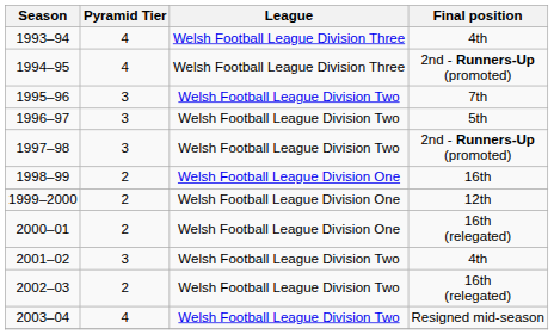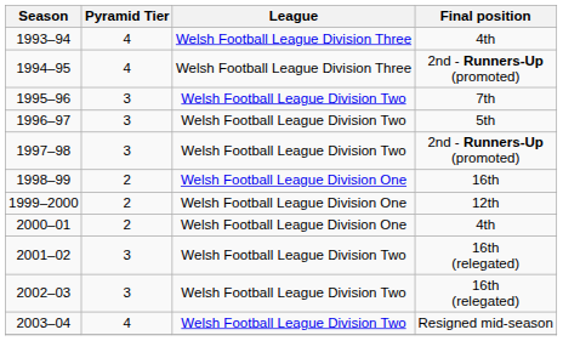 <table class="wikitable" style="text-align: center">
 <tr>
 <th>Season</th>
 <th>Pyramid Tier</th>
 <th>League</th>
 <th>Final position</th>
 </tr>
 <tr>
 <td>1993–94</td>
 <td>4</td>
 <td><a href='#'>Welsh Football League Division Three</a></td>
 <td>4th</td>
 </tr>
 <tr>
 <td>1994–95</td>
 <td>4</td>
 <td>Welsh Football League Division Three</td>
 <td>2nd - <strong>Runners-Up</strong><br> (promoted)</td>
 </tr>
 <tr>
 <td>1995–96</td>
 <td>3</td>
 <td><a href='#'>Welsh Football League Division Two</a></td>
 <td>7th</td>
 </tr>
 <tr>
 <td>1996–97</td>
 <td>3</td>
 <td>Welsh Football League Division Two</td>
 <td>5th</td>
 </tr>
 <tr>
 <td>1997–98</td>
 <td>3</td>
 <td>Welsh Football League Division Two</td>
 <td>2nd - <strong>Runners-Up</strong><br> (promoted)</td>
 </tr>
 <tr>
 <td>1998–99</td>
 <td>2</td>
 <td><a href='#'>Welsh Football League Division One</a></td>
 <td>16th</td>
 </tr>
 <tr>
 <td>1999–2000</td>
 <td>2</td>
 <td>Welsh Football League Division One</td>
 <td>12th</td>
 </tr>
 <tr>
 <td>2000–01</td>
 <td>2</td>
 <td>Welsh Football League Division One</td>
-<td>16th<br> (relegated)</td>
+<td>4th</td>
 </tr>
 <tr>
 <td>2001–02</td>
 <td>3</td>
 <td>Welsh Football League Division Two</td>
-<td>4th</td>
+<td>16th<br> (relegated)</td>
 </tr>
 <tr>
 <td>2002–03</td>
-<td>2</td>
+<td>3</td>
 <td>Welsh Football League Division Two</td>
 <td>16th<br> (relegated)</td>
 </tr>
 <tr>
 <td>2003–04</td>
 <td>4</td>
 <td><a href='#'>Welsh Football League Division Two</a></td>
 <td>Resigned mid-season</td>
 </tr>
 <tr>
 </tr>
 <tr>
 </tr>
 </table>
